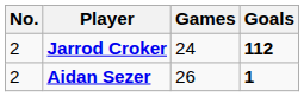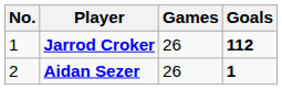 <table class="wikitable">
 <tr>
 <th>No.</th>
 <th>Player</th>
 <th>Games</th>
 <th>Goals</th>
 </tr>
 <tr>
-<td>2</td>
+<td>1</td>
 <td><strong><a href='#'>Jarrod Croker</a></strong></td>
-<td>24</td>
+<td>26</td>
 <td><strong>112</strong></td>
 </tr>
 <tr>
 <td>2</td>
 <td><strong><a href='#'>Aidan Sezer</a></strong></td>
 <td>26</td>
 <td><strong>1</strong></td>
 </tr>
 </table>
